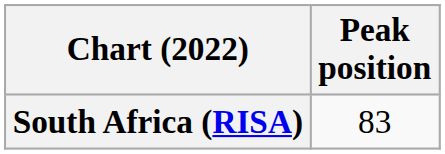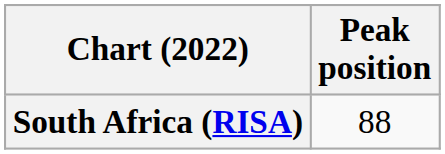 <table class="wikitable plainrowheaders" style="text-align:center">
 <tr>
 <th scope="col">Chart (2022)</th>
 <th scope="col">Peak<br>position</th>
 </tr>
 <tr>
 <th scope="row">South Africa (<a href='#'>RISA</a>)</th>
-<td>83</td>
+<td>88</td>
 </tr>
 </table>
